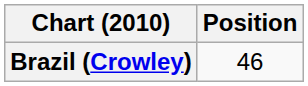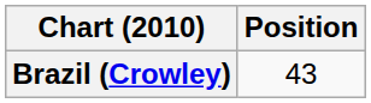 <table class="wikitable plainrowheaders" style="text-align:center">
 <tr>
 <th scope="col">Chart (2010)</th>
 <th scope="col">Position</th>
 </tr>
 <tr>
 <th scope="row">Brazil (<a href='#'>Crowley</a>)</th>
-<td>46</td>
+<td>43</td>
 </tr>
 </table>
